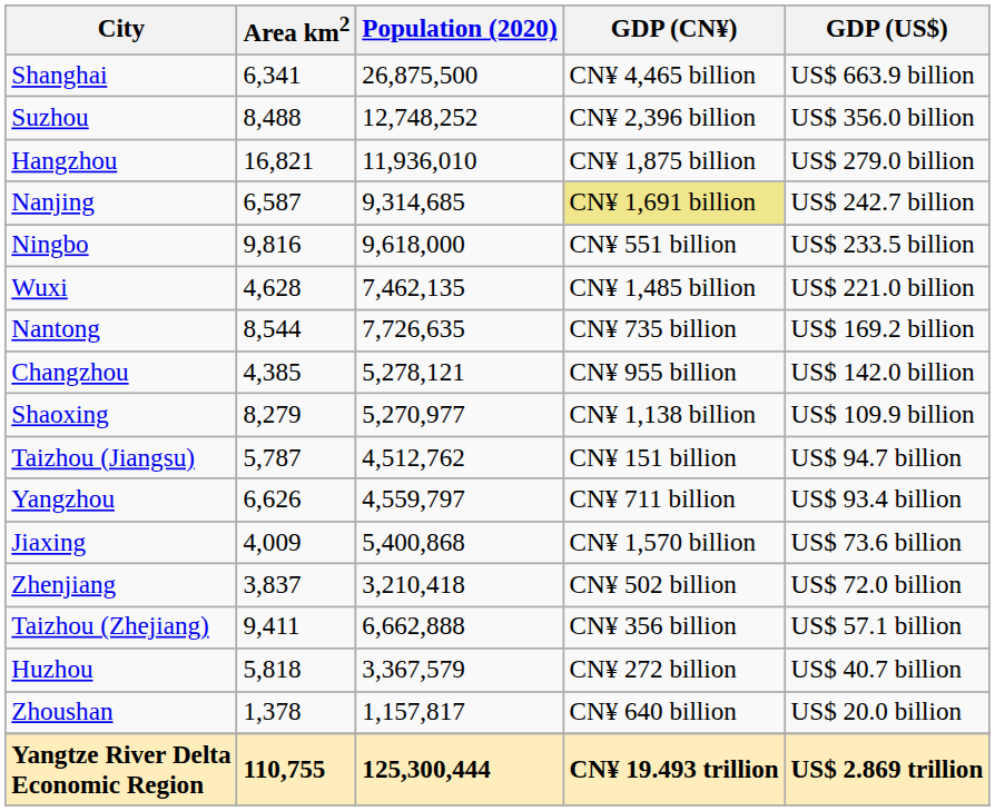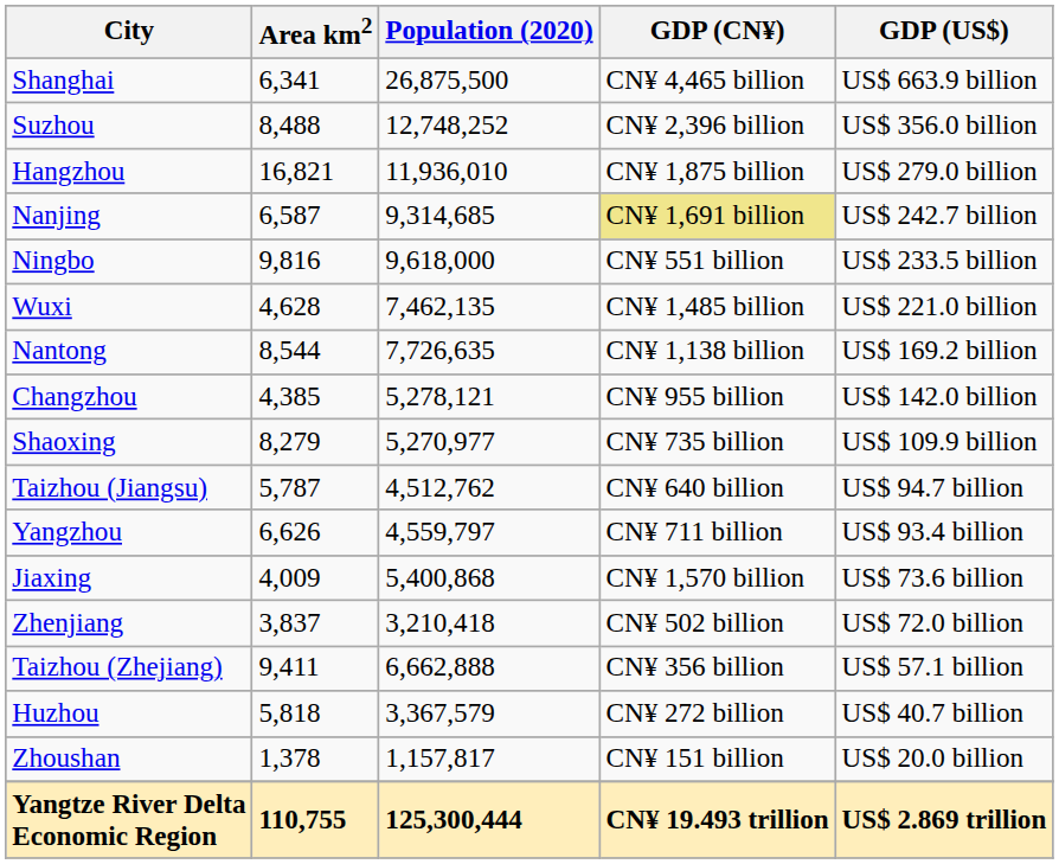 <table class="wikitable sortable" style="font-size:85%;">
 <tr>
 <th>City</th>
 <th>Area km<sup>2</sup></th>
 <th><a href='#'>Population (2020)</a></th>
 <th>GDP (CN¥)</th>
 <th>GDP (US$)</th>
 </tr>
 <tr>
 <td><a href='#'>Shanghai</a></td>
 <td>6,341</td>
 <td>26,875,500</td>
 <td>CN¥ 4,465 billion</td>
 <td>US$ 663.9 billion</td>
 </tr>
 <tr>
 <td><a href='#'>Suzhou</a></td>
 <td>8,488</td>
 <td>12,748,252</td>
 <td>CN¥ 2,396 billion</td>
 <td>US$ 356.0 billion</td>
 </tr>
 <tr>
 <td><a href='#'>Hangzhou</a></td>
 <td>16,821</td>
 <td>11,936,010</td>
 <td>CN¥ 1,875 billion</td>
 <td>US$ 279.0 billion</td>
 </tr>
 <tr>
 <td><a href='#'>Nanjing</a></td>
 <td>6,587</td>
 <td>9,314,685</td>
 <td style="background: khaki;">CN¥ 1,691 billion</td>
 <td>US$ 242.7 billion</td>
 </tr>
 <tr>
 <td><a href='#'>Ningbo</a></td>
 <td>9,816</td>
 <td>9,618,000</td>
 <td>CN¥ 551 billion</td>
 <td>US$ 233.5 billion</td>
 </tr>
 <tr>
 <td><a href='#'>Wuxi</a></td>
 <td>4,628</td>
 <td>7,462,135</td>
 <td>CN¥ 1,485 billion</td>
 <td>US$ 221.0 billion</td>
 </tr>
 <tr>
 <td><a href='#'>Nantong</a></td>
 <td>8,544</td>
 <td>7,726,635</td>
-<td>CN¥ 735 billion</td>
+<td>CN¥ 1,138 billion</td>
 <td>US$ 169.2 billion</td>
 </tr>
 <tr>
 <td><a href='#'>Changzhou</a></td>
 <td>4,385</td>
 <td>5,278,121</td>
 <td>CN¥ 955 billion</td>
 <td>US$ 142.0 billion</td>
 </tr>
 <tr>
 <td><a href='#'>Shaoxing</a></td>
 <td>8,279</td>
 <td>5,270,977</td>
-<td>CN¥ 1,138 billion</td>
+<td>CN¥ 735 billion</td>
 <td>US$ 109.9 billion</td>
 </tr>
 <tr>
 <td><a href='#'>Taizhou (Jiangsu)</a></td>
 <td>5,787</td>
 <td>4,512,762</td>
-<td>CN¥ 151 billion</td>
+<td>CN¥ 640 billion</td>
 <td>US$ 94.7 billion</td>
 </tr>
 <tr>
 <td><a href='#'>Yangzhou</a></td>
 <td>6,626</td>
 <td>4,559,797</td>
 <td>CN¥ 711 billion</td>
 <td>US$ 93.4 billion</td>
 </tr>
 <tr>
 <td><a href='#'>Jiaxing</a></td>
 <td>4,009</td>
 <td>5,400,868</td>
 <td>CN¥ 1,570 billion</td>
 <td>US$ 73.6 billion</td>
 </tr>
 <tr>
 <td><a href='#'>Zhenjiang</a></td>
 <td>3,837</td>
 <td>3,210,418</td>
 <td>CN¥ 502 billion</td>
 <td>US$ 72.0 billion</td>
 </tr>
 <tr>
 <td><a href='#'>Taizhou (Zhejiang)</a></td>
 <td>9,411</td>
 <td>6,662,888</td>
 <td>CN¥ 356 billion</td>
 <td>US$ 57.1 billion</td>
 </tr>
 <tr>
 <td><a href='#'>Huzhou</a></td>
 <td>5,818</td>
 <td>3,367,579</td>
 <td>CN¥ 272 billion</td>
 <td>US$ 40.7 billion</td>
 </tr>
 <tr>
 <td><a href='#'>Zhoushan</a></td>
 <td>1,378</td>
 <td>1,157,817</td>
-<td>CN¥ 640 billion</td>
+<td>CN¥ 151 billion</td>
 <td>US$ 20.0 billion</td>
 </tr>
 <tr>
 </tr>
 <tr style="background:#feb;">
 <td><strong>Yangtze River Delta<br>Economic Region</strong></td>
 <td><strong>110,755</strong></td>
 <td><strong>125,300,444</strong></td>
 <td><strong>CN¥ 19.493 trillion</strong></td>
 <td><strong> US$ 2.869 trillion</strong></td>
 </tr>
 </table>
